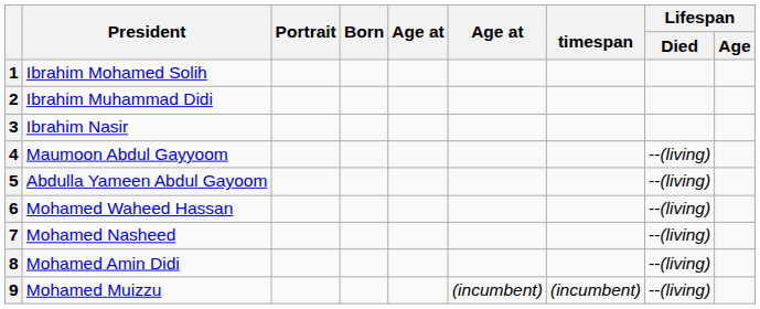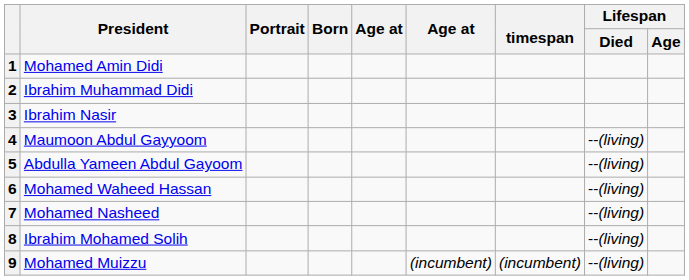 <table class="sortable wikitable sticky-header-multi col1right">
 <tr>
 <th rowspan=2></th>
 <th rowspan=2>President</th>
 <th rowspan=2>Portrait</th>
 <th rowspan=2>Born</th>
 <th rowspan=2>Age at<br></th>
 <th rowspan=2>Age at<br></th>
 <th rowspan=2><br>timespan</th>
 <th colspan=2>Lifespan</th>
 </tr>
 <tr>
 <th>Died</th>
 <th>Age</th>
 </tr>
 <tr>
 <th>1</th>
-<td><a href='#'>Ibrahim Mohamed Solih</a></td>
+<td><a href='#'>Mohamed Amin Didi</a></td>
 <td></td>
 <td></td>
 <td><br></td>
 <td><br></td>
 <td></td>
 <td></td>
 <td></td>
 </tr>
 <tr>
 <th>2</th>
 <td><a href='#'>Ibrahim Muhammad Didi</a></td>
 <td></td>
 <td></td>
 <td><br> </td>
 <td><br></td>
 <td></td>
 <td></td>
 <td></td>
 </tr>
 <tr>
 <th>3</th>
 <td><a href='#'>Ibrahim Nasir</a></td>
 <td></td>
 <td></td>
 <td><br></td>
 <td><br></td>
 <td></td>
 <td></td>
 <td></td>
 </tr>
 <tr>
 <th>4</th>
 <td><a href='#'>Maumoon Abdul Gayyoom</a></td>
 <td></td>
 <td></td>
 <td><br></td>
 <td><br></td>
 <td><em></em></td>
 <td><span>--</span><em>(living)</em></td>
 <td><em></em></td>
 </tr>
 <tr>
 <th>5</th>
 <td><a href='#'>Abdulla Yameen Abdul Gayoom</a></td>
 <td></td>
 <td></td>
 <td><br></td>
 <td><br></td>
 <td><em></em></td>
 <td><span>--</span><em>(living)</em></td>
 <td><em></em></td>
 </tr>
 <tr>
 <th>6</th>
 <td><a href='#'>Mohamed Waheed Hassan</a></td>
 <td></td>
 <td></td>
 <td><br></td>
 <td><br></td>
 <td><em></em></td>
 <td><span>--</span><em>(living)</em></td>
 <td><em></em></td>
 </tr>
 <tr>
 <th>7</th>
 <td><a href='#'>Mohamed Nasheed</a></td>
 <td></td>
 <td></td>
 <td><br></td>
 <td><br></td>
 <td><em></em></td>
 <td><span>--</span><em>(living)</em></td>
 <td><em></em></td>
 </tr>
 <tr>
 <th>8</th>
-<td><a href='#'>Mohamed Amin Didi</a></td>
+<td><a href='#'>Ibrahim Mohamed Solih</a></td>
 <td></td>
 <td></td>
 <td><br></td>
 <td><br></td>
 <td><em></em></td>
 <td><span>--</span><em>(living)</em></td>
 <td><em></em></td>
 </tr>
 <tr>
 <th>9</th>
 <td><a href='#'>Mohamed Muizzu</a></td>
 <td></td>
 <td></td>
 <td><br></td>
 <td><span></span><em>(incumbent)</em></td>
 <td><em>(incumbent)</em></td>
 <td><span>--</span><em>(living)</em></td>
 <td><em></em></td>
 </tr>
 </table>
